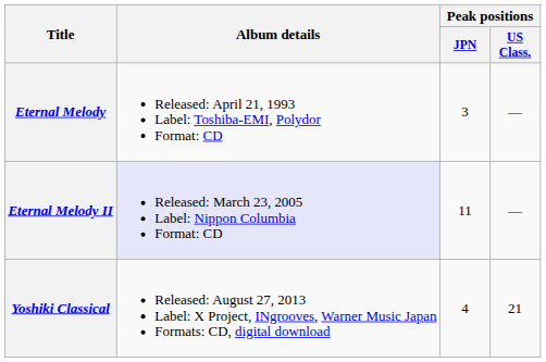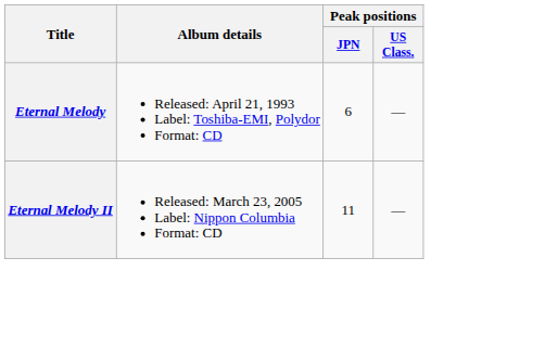 <table class="wikitable plainrowheaders">
 <tr>
 <th scope="col" rowspan="2">Title</th>
 <th scope="col" rowspan="2">Album details</th>
 <th scope="col" colspan="2">Peak positions</th>
 </tr>
 <tr>
 <th style="width:50px;font-size:90%;" scope="col"><a href='#'>JPN</a><br></th>
 <th style="width:50px;font-size:90%;" scope="col"><a href='#'>US Class.</a><br></th>
 </tr>
 <tr>
 <th scope="row"><em><a href='#'>Eternal Melody</a></em></th>
 <td><br><ul><li>Released: April 21, 1993</li><li>Label: <a href='#'>Toshiba-EMI</a>, <a href='#'>Polydor</a></li><li>Format: <a href='#'>CD</a></li></ul></td>
-<td align="center">3</td>
+<td align="center">6</td>
 <td align="center">—</td>
 </tr>
 <tr>
 <th scope="row"><em><a href='#'>Eternal Melody II</a></em></th>
-<td style="background: lavender;"><br><ul><li>Released: March 23, 2005</li><li>Label: <a href='#'>Nippon Columbia</a></li><li>Format: CD</li></ul></td>
+<td><br><ul><li>Released: March 23, 2005</li><li>Label: <a href='#'>Nippon Columbia</a></li><li>Format: CD</li></ul></td>
 <td align="center">11</td>
 <td align="center">—</td>
 </tr>
-<tr>
-<th scope="row"><em><a href='#'>Yoshiki Classical</a></em></th>
-<td><br><ul><li>Released: August 27, 2013</li><li>Label: X Project, <a href='#'>INgrooves</a>, <a href='#'>Warner Music Japan</a></li><li>Formats: CD, <a href='#'>digital download</a></li></ul></td>
-<td align="center">4</td>
-<td align="center">21</td>
-</tr>
 </table>
